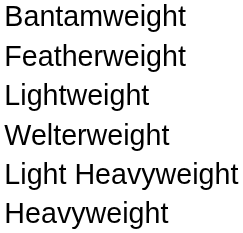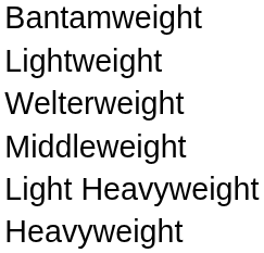 <table>
 <tr>
 <td>Bantamweight<br> </td>
-<td></td>
-<td></td>
-<td></td>
-</tr>
-<tr>
-<td>Featherweight<br></td>
 <td></td>
 <td></td>
 <td></td>
 </tr>
 <tr>
 <td>Lightweight<br> </td>
 <td></td>
 <td></td>
 <td></td>
 </tr>
 <tr>
 <td>Welterweight<br></td>
 <td></td>
 <td></td>
 <td></td>
 </tr>
 <tr>
+<td>Middleweight<br></td>
+<td></td>
+<td></td>
+<td></td>
+</tr>
+<tr>
 <td>Light Heavyweight<br> </td>
 <td></td>
 <td></td>
 <td></td>
 </tr>
 <tr>
 <td>Heavyweight<br> </td>
 <td></td>
 <td></td>
 <td></td>
 </tr>
 </table>
